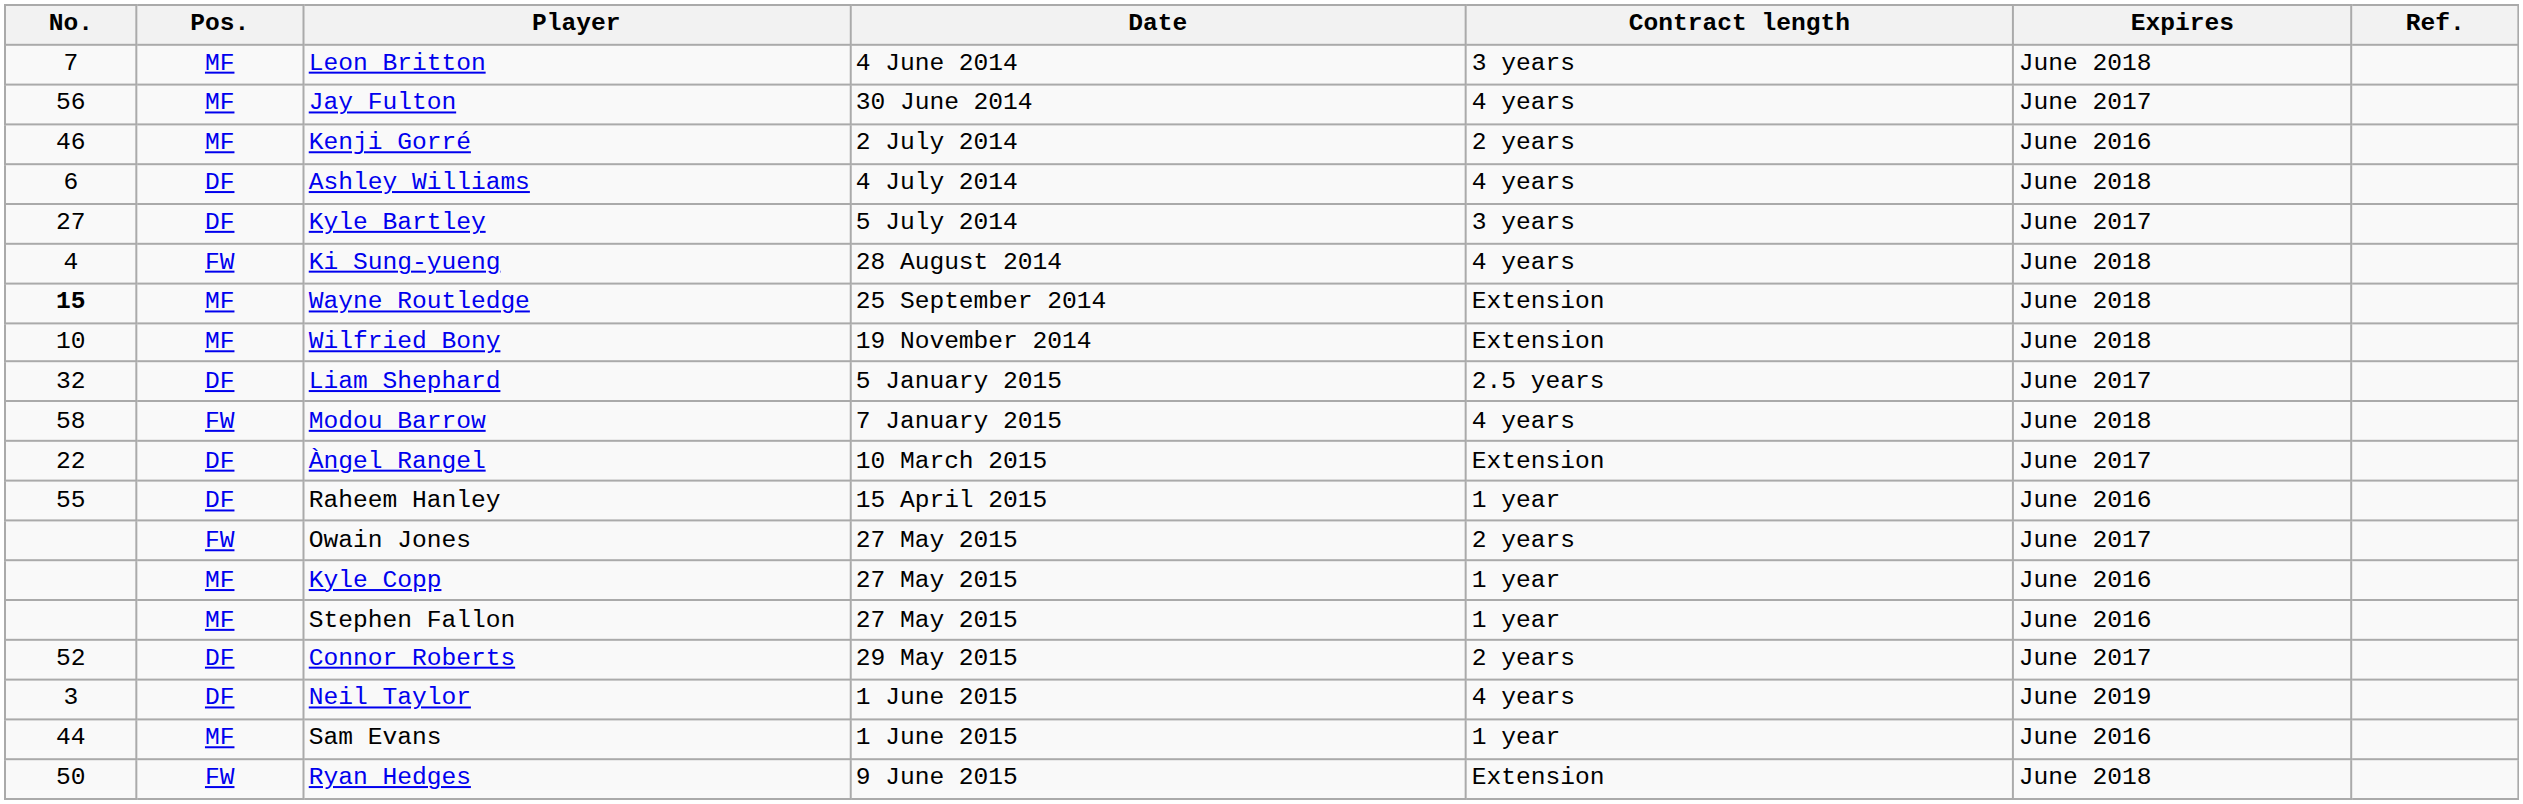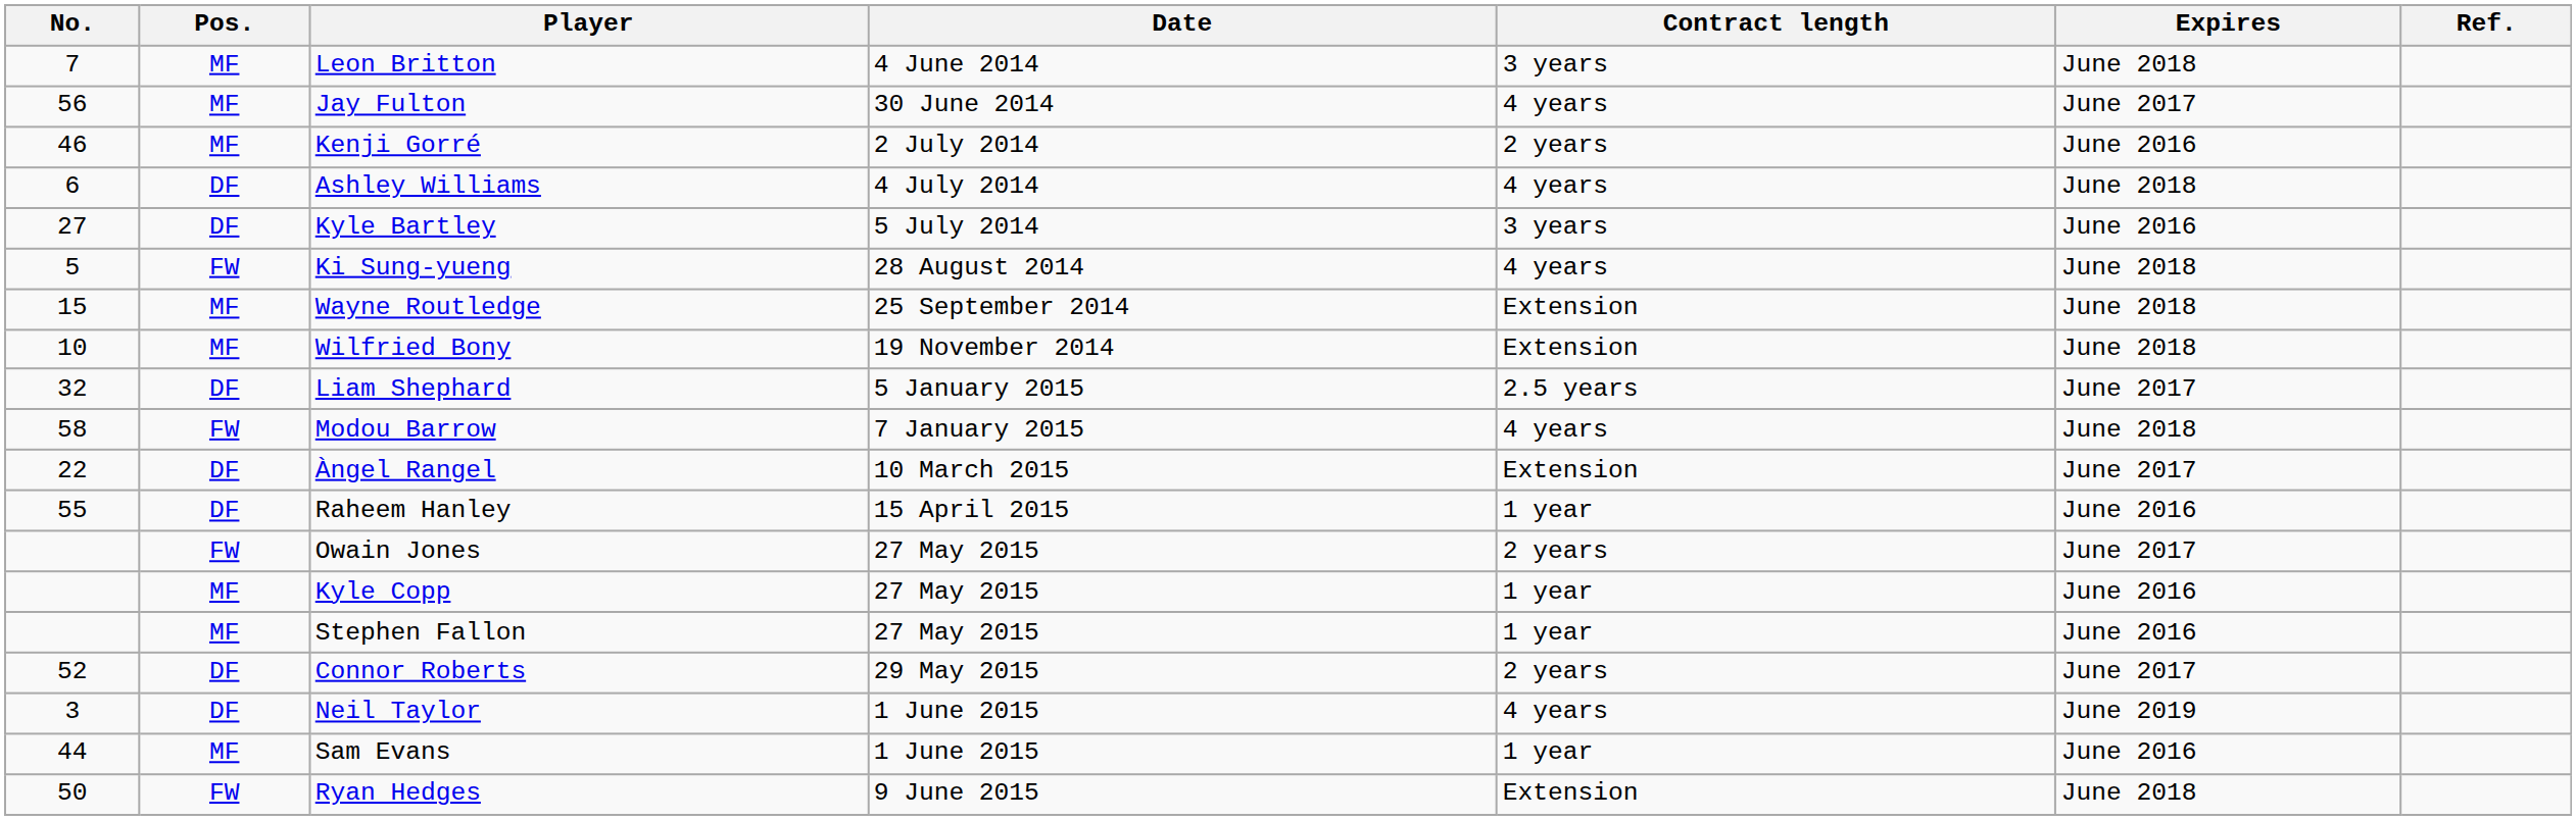 <table class="wikitable" style="width:100%; text-align:center; font-size:95%; text-align:left;">
 <tr>
 <th>No.</th>
 <th>Pos.</th>
 <th>Player</th>
 <th>Date</th>
 <th>Contract length</th>
 <th>Expires</th>
 <th>Ref.</th>
 </tr>
 <tr>
 <td style="text-align:center;">7</td>
 <td style="text-align:center;"><a href='#'>MF</a></td>
 <td> <a href='#'>Leon Britton</a></td>
 <td>4 June 2014</td>
 <td>3 years</td>
 <td>June 2018</td>
 <td></td>
 </tr>
 <tr>
 <td style="text-align:center;">56</td>
 <td style="text-align:center;"><a href='#'>MF</a></td>
 <td> <a href='#'>Jay Fulton</a></td>
 <td>30 June 2014</td>
 <td>4 years</td>
 <td>June 2017</td>
 <td></td>
 </tr>
 <tr>
 <td style="text-align:center;">46</td>
 <td style="text-align:center;"><a href='#'>MF</a></td>
 <td> <a href='#'>Kenji Gorré</a></td>
 <td>2 July 2014</td>
 <td>2 years</td>
 <td>June 2016</td>
 <td></td>
 </tr>
 <tr>
 <td style="text-align:center;">6</td>
 <td style="text-align:center;"><a href='#'>DF</a></td>
 <td> <a href='#'>Ashley Williams</a></td>
 <td>4 July 2014</td>
 <td>4 years</td>
 <td>June 2018</td>
 <td></td>
 </tr>
 <tr>
 <td style="text-align:center;">27</td>
 <td style="text-align:center;"><a href='#'>DF</a></td>
 <td> <a href='#'>Kyle Bartley</a></td>
 <td>5 July 2014</td>
 <td>3 years</td>
-<td>June 2017</td>
+<td>June 2016</td>
 <td></td>
 </tr>
 <tr>
-<td style="text-align:center;">4</td>
+<td style="text-align:center;">5</td>
 <td style="text-align:center;"><a href='#'>FW</a></td>
 <td> <a href='#'>Ki Sung-yueng</a></td>
 <td>28 August 2014</td>
 <td>4 years</td>
 <td>June 2018</td>
 <td></td>
 </tr>
 <tr>
-<td style="text-align:center;"><strong>15</strong></td>
+<td style="text-align:center;">15</td>
 <td style="text-align:center;"><a href='#'>MF</a></td>
 <td> <a href='#'>Wayne Routledge</a></td>
 <td>25 September 2014</td>
 <td>Extension</td>
 <td>June 2018</td>
 <td></td>
 </tr>
 <tr>
 <td style="text-align:center;">10</td>
 <td style="text-align:center;"><a href='#'>MF</a></td>
 <td> <a href='#'>Wilfried Bony</a></td>
 <td>19 November 2014</td>
 <td>Extension</td>
 <td>June 2018</td>
 <td></td>
 </tr>
 <tr>
 <td style="text-align:center;">32</td>
 <td style="text-align:center;"><a href='#'>DF</a></td>
 <td> <a href='#'>Liam Shephard</a></td>
 <td>5 January 2015</td>
 <td>2.5 years</td>
 <td>June 2017</td>
 <td></td>
 </tr>
 <tr>
 <td style="text-align:center;">58</td>
 <td style="text-align:center;"><a href='#'>FW</a></td>
 <td> <a href='#'>Modou Barrow</a></td>
 <td>7 January 2015</td>
 <td>4 years</td>
 <td>June 2018</td>
 <td></td>
 </tr>
 <tr>
 <td style="text-align:center;">22</td>
 <td style="text-align:center;"><a href='#'>DF</a></td>
 <td> <a href='#'>Àngel Rangel</a></td>
 <td>10 March 2015</td>
 <td>Extension</td>
 <td>June 2017</td>
 <td></td>
 </tr>
 <tr>
 <td style="text-align:center;">55</td>
 <td style="text-align:center;"><a href='#'>DF</a></td>
 <td> Raheem Hanley</td>
 <td>15 April 2015</td>
 <td>1 year</td>
 <td>June 2016</td>
 <td></td>
 </tr>
 <tr>
 <td style="text-align:center;"></td>
 <td style="text-align:center;"><a href='#'>FW</a></td>
 <td> Owain Jones</td>
 <td>27 May 2015</td>
 <td>2 years</td>
 <td>June 2017</td>
 <td></td>
 </tr>
 <tr>
 <td style="text-align:center;"></td>
 <td style="text-align:center;"><a href='#'>MF</a></td>
 <td> <a href='#'>Kyle Copp</a></td>
 <td>27 May 2015</td>
 <td>1 year</td>
 <td>June 2016</td>
 <td></td>
 </tr>
 <tr>
 <td style="text-align:center;"></td>
 <td style="text-align:center;"><a href='#'>MF</a></td>
 <td> Stephen Fallon</td>
 <td>27 May 2015</td>
 <td>1 year</td>
 <td>June 2016</td>
 <td></td>
 </tr>
 <tr>
 <td style="text-align:center;">52</td>
 <td style="text-align:center;"><a href='#'>DF</a></td>
 <td> <a href='#'>Connor Roberts</a></td>
 <td>29 May 2015</td>
 <td>2 years</td>
 <td>June 2017</td>
 <td></td>
 </tr>
 <tr>
 <td style="text-align:center;">3</td>
 <td style="text-align:center;"><a href='#'>DF</a></td>
 <td> <a href='#'>Neil Taylor</a></td>
 <td>1 June 2015</td>
 <td>4 years</td>
 <td>June 2019</td>
 <td></td>
 </tr>
 <tr>
 <td style="text-align:center;">44</td>
 <td style="text-align:center;"><a href='#'>MF</a></td>
 <td> Sam Evans</td>
 <td>1 June 2015</td>
 <td>1 year</td>
 <td>June 2016</td>
 <td></td>
 </tr>
 <tr>
 <td style="text-align:center;">50</td>
 <td style="text-align:center;"><a href='#'>FW</a></td>
 <td> <a href='#'>Ryan Hedges</a></td>
 <td>9 June 2015</td>
 <td>Extension</td>
 <td>June 2018</td>
 <td></td>
 </tr>
 </table>
